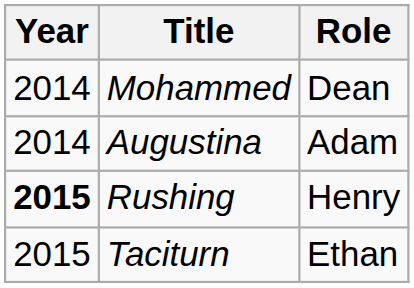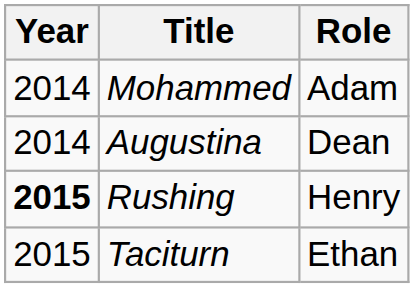 <table class="wikitable">
 <tr>
 <th>Year</th>
 <th>Title</th>
 <th>Role</th>
 </tr>
 <tr>
 <td>2014</td>
 <td><em>Mohammed</em></td>
-<td>Dean</td>
+<td>Adam</td>
 </tr>
 <tr>
 <td>2014</td>
 <td><em>Augustina</em></td>
-<td>Adam</td>
+<td>Dean</td>
 </tr>
 <tr>
 <td><strong>2015</strong></td>
 <td><em>Rushing</em></td>
 <td>Henry</td>
 </tr>
 <tr>
 <td>2015</td>
 <td><em>Taciturn</em></td>
 <td>Ethan</td>
 </tr>
 </table>
